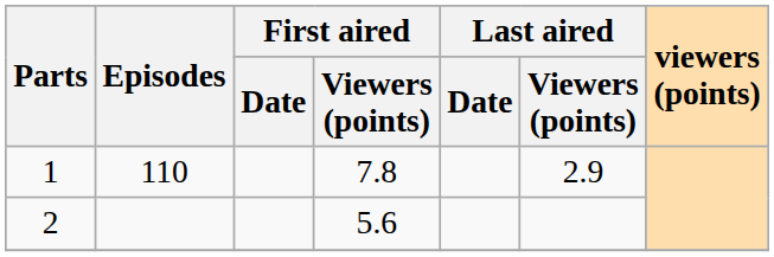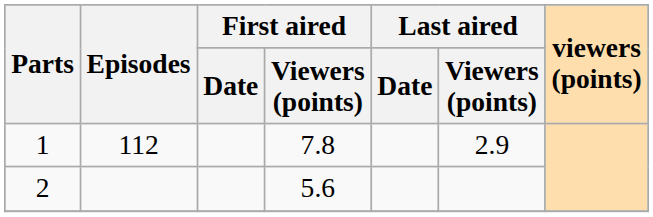 <table class="wikitable" style="text-align: center">
 <tr>
 <th scope="col" rowspan="2">Parts</th>
 <th scope="col" rowspan="2" colspan="1">Episodes</th>
 <th scope="col" colspan="2">First aired</th>
 <th scope="col" colspan="2">Last aired</th>
 <th style="background:#ffdead;" rowspan="2"> viewers <br> (points)</th>
 </tr>
 <tr>
 <th scope="col">Date</th>
 <th scope="col">Viewers<br>(points)</th>
 <th scope="col">Date</th>
 <th scope="col">Viewers<br>(points)</th>
 </tr>
 <tr>
 <td>1</td>
-<td>110</td>
+<td>112</td>
 <td></td>
 <td>7.8</td>
 <td></td>
 <td>2.9</td>
 <td rowspan="2" style="background:#ffdead;"></td>
 </tr>
 <tr>
 <td>2</td>
 <td></td>
 <td></td>
 <td>5.6</td>
 <td></td>
 <td></td>
 </tr>
 <tr>
 </tr>
 </table>
